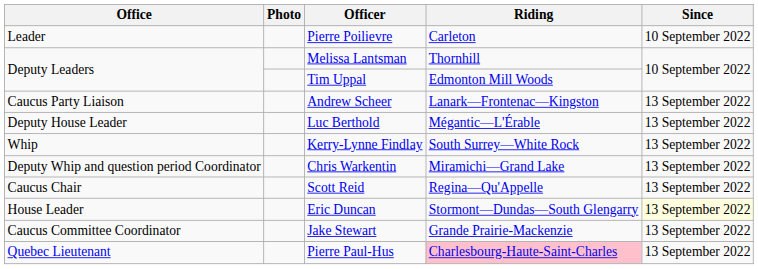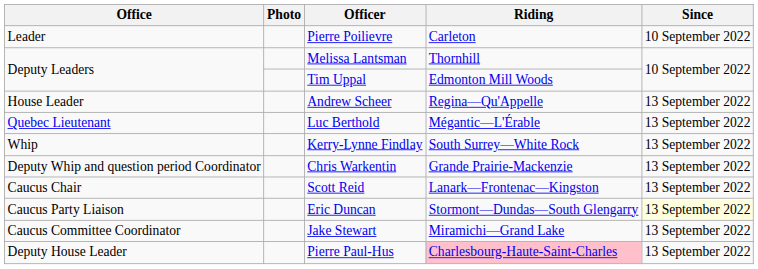 <table class="wikitable">
 <tr>
 <th>Office</th>
 <th>Photo</th>
 <th>Officer</th>
 <th>Riding</th>
 <th>Since</th>
 </tr>
 <tr>
 <td>Leader</td>
 <td></td>
 <td><a href='#'>Pierre Poilievre</a></td>
 <td><a href='#'>Carleton</a></td>
 <td>10 September 2022</td>
 </tr>
 <tr>
 <td rowspan="2">Deputy Leaders</td>
 <td></td>
 <td><a href='#'>Melissa Lantsman</a></td>
 <td><a href='#'>Thornhill</a></td>
 <td rowspan="2">10 September 2022</td>
 </tr>
 <tr>
 <td></td>
 <td><a href='#'>Tim Uppal</a></td>
 <td><a href='#'>Edmonton Mill Woods</a></td>
 </tr>
 <tr>
-<td>Caucus Party Liaison</td>
+<td>House Leader</td>
 <td></td>
 <td><a href='#'>Andrew Scheer</a></td>
-<td><a href='#'>Lanark—Frontenac—Kingston</a></td>
+<td><a href='#'>Regina—Qu'Appelle</a></td>
 <td>13 September 2022</td>
 </tr>
 <tr>
-<td>Deputy House Leader</td>
+<td><a href='#'>Quebec Lieutenant</a></td>
 <td></td>
 <td><a href='#'>Luc Berthold</a></td>
 <td><a href='#'>Mégantic—L'Érable</a></td>
 <td>13 September 2022</td>
 </tr>
 <tr>
 <td>Whip</td>
 <td></td>
 <td><a href='#'>Kerry-Lynne Findlay</a></td>
 <td><a href='#'>South Surrey—White Rock</a></td>
 <td>13 September 2022</td>
 </tr>
 <tr>
 <td>Deputy Whip and question period Coordinator</td>
 <td></td>
 <td><a href='#'>Chris Warkentin</a></td>
-<td><a href='#'>Miramichi—Grand Lake</a></td>
+<td><a href='#'>Grande Prairie-Mackenzie</a></td>
 <td>13 September 2022</td>
 </tr>
 <tr>
 <td>Caucus Chair</td>
 <td></td>
 <td><a href='#'>Scott Reid</a></td>
-<td><a href='#'>Regina—Qu'Appelle</a></td>
+<td><a href='#'>Lanark—Frontenac—Kingston</a></td>
 <td>13 September 2022</td>
 </tr>
 <tr>
-<td>House Leader</td>
+<td>Caucus Party Liaison</td>
 <td></td>
 <td><a href='#'>Eric Duncan</a></td>
 <td><a href='#'>Stormont—Dundas—South Glengarry</a></td>
 <td style="background: lightyellow;">13 September 2022</td>
 </tr>
 <tr>
 <td>Caucus Committee Coordinator</td>
 <td></td>
 <td><a href='#'>Jake Stewart</a></td>
-<td><a href='#'>Grande Prairie-Mackenzie</a></td>
+<td><a href='#'>Miramichi—Grand Lake</a></td>
 <td>13 September 2022</td>
 </tr>
 <tr>
-<td><a href='#'>Quebec Lieutenant</a></td>
+<td>Deputy House Leader</td>
 <td></td>
 <td><a href='#'>Pierre Paul-Hus</a></td>
 <td style="background: pink;"><a href='#'>Charlesbourg-Haute-Saint-Charles</a></td>
 <td>13 September 2022</td>
 </tr>
 </table>
